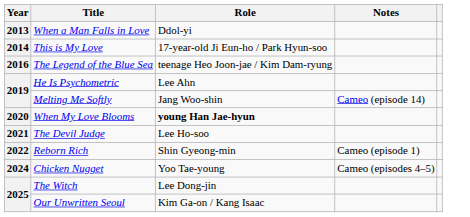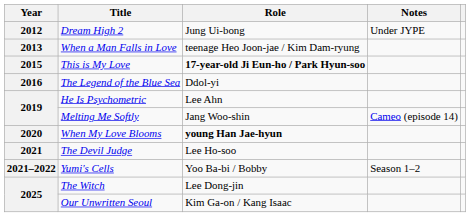 <table class="wikitable plainrowheaders sortable">
 <tr>
 <th scope="col">Year</th>
 <th scope="col">Title</th>
 <th scope="col">Role</th>
 <th scope="col">Notes</th>
 <th scope="col" class="unsortable"></th>
 </tr>
 <tr>
+<th scope="row">2012</th>
+<td><em><a href='#'>Dream High 2</a></em></td>
+<td>Jung Ui-bong</td>
+<td>Under JYPE</td>
+<td style="text-align:center"></td>
+</tr>
+<tr>
 <th scope="row">2013</th>
 <td><em><a href='#'>When a Man Falls in Love</a></em></td>
-<td>Ddol-yi</td>
+<td>teenage Heo Joon-jae / Kim Dam-ryung</td>
 <td></td>
 <td style="text-align:center"></td>
 </tr>
 <tr>
-<th scope="row">2014</th>
+<th scope="row">2015</th>
 <td><em><a href='#'>This is My Love</a></em></td>
-<td>17-year-old Ji Eun-ho / Park Hyun-soo</td>
+<td><strong>17-year-old Ji Eun-ho / Park Hyun-soo</strong></td>
 <td></td>
 <td style="text-align:center"></td>
 </tr>
 <tr>
 <th scope="row">2016</th>
 <td><em><a href='#'>The Legend of the Blue Sea</a></em></td>
-<td>teenage Heo Joon-jae / Kim Dam-ryung</td>
+<td>Ddol-yi</td>
 <td></td>
 <td style="text-align:center"></td>
 </tr>
 <tr>
 <th scope="row" rowspan="2">2019</th>
 <td><em><a href='#'>He Is Psychometric</a></em></td>
 <td>Lee Ahn</td>
 <td></td>
 <td style="text-align:center"></td>
 </tr>
 <tr>
 <td><em><a href='#'>Melting Me Softly</a></em></td>
 <td>Jang Woo-shin</td>
 <td><a href='#'>Cameo</a> (episode 14)</td>
 <td style="text-align:center"></td>
 </tr>
 <tr>
 <th scope="row">2020</th>
 <td><em><a href='#'>When My Love Blooms</a></em></td>
 <td><strong>young Han Jae-hyun</strong></td>
 <td></td>
 <td style="text-align:center"></td>
 </tr>
 <tr>
 <th scope="row">2021</th>
 <td><em><a href='#'>The Devil Judge</a></em></td>
 <td>Lee Ho-soo</td>
 <td></td>
 <td style="text-align:center"></td>
 </tr>
 <tr>
-<th scope="row">2022</th>
-<td><em><a href='#'>Reborn Rich</a></em></td>
-<td>Shin Gyeong-min</td>
-<td>Cameo (episode 1)</td>
-<td style="text-align:center"></td>
-</tr>
-<tr>
-<th scope="row">2024</th>
-<td><em><a href='#'>Chicken Nugget</a></em></td>
-<td>Yoo Tae-young</td>
-<td>Cameo (episodes 4–5)</td>
+<th scope="row">2021–2022</th>
+<td><em><a href='#'>Yumi's Cells</a></em></td>
+<td>Yoo Ba-bi / Bobby</td>
+<td>Season 1–2</td>
 <td style="text-align:center"></td>
 </tr>
 <tr>
 <th rowspan="2" scope="row">2025</th>
 <td><em><a href='#'>The Witch</a></em></td>
 <td>Lee Dong-jin</td>
 <td></td>
 <td style="text-align:center"></td>
 </tr>
 <tr>
 <td><em><a href='#'>Our Unwritten Seoul</a></em></td>
 <td>Kim Ga-on / Kang Isaac</td>
 <td></td>
 <td style="text-align:center"></td>
 </tr>
 </table>
